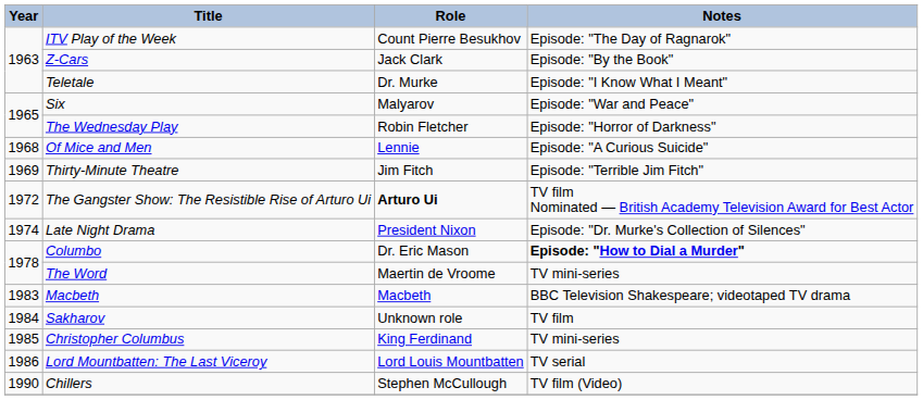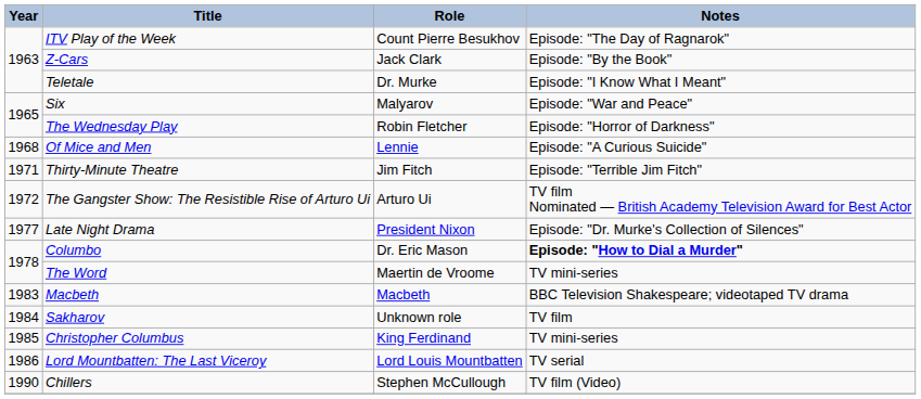 <table class="wikitable" style="font-size:90%">
 <tr style="text-align:center;">
 <th style="background:#B0C4DE;">Year</th>
 <th style="background:#B0C4DE;">Title</th>
 <th style="background:#B0C4DE;">Role</th>
 <th style="background:#B0C4DE;">Notes</th>
 </tr>
 <tr>
 <td rowspan=3>1963</td>
 <td><em><a href='#'>ITV</a> Play of the Week</em></td>
 <td>Count Pierre Besukhov</td>
 <td>Episode: "The Day of Ragnarok"</td>
 </tr>
 <tr>
 <td><em><a href='#'>Z-Cars</a></em></td>
 <td>Jack Clark</td>
 <td>Episode: "By the Book"</td>
 </tr>
 <tr>
 <td><em>Teletale</em></td>
 <td>Dr. Murke</td>
 <td>Episode: "I Know What I Meant"</td>
 </tr>
 <tr>
 <td rowspan=2>1965</td>
 <td><em>Six</em></td>
 <td>Malyarov</td>
 <td>Episode: "War and Peace"</td>
 </tr>
 <tr>
 <td><em><a href='#'>The Wednesday Play</a></em></td>
 <td>Robin Fletcher</td>
 <td>Episode: "Horror of Darkness"</td>
 </tr>
 <tr>
 <td>1968</td>
 <td><em><a href='#'>Of Mice and Men</a></em></td>
 <td><a href='#'>Lennie</a></td>
 <td>Episode: "A Curious Suicide"</td>
 </tr>
 <tr>
-<td>1969</td>
+<td>1971</td>
 <td><em>Thirty-Minute Theatre</em></td>
 <td>Jim Fitch</td>
 <td>Episode: "Terrible Jim Fitch"</td>
 </tr>
 <tr>
 <td>1972</td>
 <td><em>The Gangster Show: The Resistible Rise of Arturo Ui</em></td>
-<td><strong>Arturo Ui</strong></td>
+<td>Arturo Ui</td>
 <td>TV film<br>Nominated — <a href='#'>British Academy Television Award for Best Actor</a></td>
 </tr>
 <tr>
-<td>1974</td>
+<td>1977</td>
 <td><em>Late Night Drama</em></td>
 <td><a href='#'>President Nixon</a></td>
 <td>Episode: "Dr. Murke's Collection of Silences"</td>
 </tr>
 <tr>
 <td rowspan=2>1978</td>
 <td><em><a href='#'>Columbo</a></em></td>
 <td>Dr. Eric Mason</td>
 <td><strong>Episode: "<a href='#'>How to Dial a Murder</a>"</strong></td>
 </tr>
 <tr>
 <td><em><a href='#'>The Word</a></em></td>
 <td>Maertin de Vroome</td>
 <td>TV mini-series</td>
 </tr>
 <tr>
 <td>1983</td>
 <td><em><a href='#'>Macbeth</a></em></td>
 <td><a href='#'>Macbeth</a></td>
 <td>BBC Television Shakespeare; videotaped TV drama</td>
 </tr>
 <tr>
 <td>1984</td>
 <td><em><a href='#'>Sakharov</a></em></td>
 <td>Unknown role</td>
 <td>TV film</td>
 </tr>
 <tr>
 <td>1985</td>
 <td><em><a href='#'>Christopher Columbus</a></em></td>
 <td><a href='#'>King Ferdinand</a></td>
 <td>TV mini-series</td>
 </tr>
 <tr>
 <td>1986</td>
 <td><em><a href='#'>Lord Mountbatten: The Last Viceroy</a></em></td>
 <td><a href='#'>Lord Louis Mountbatten</a></td>
 <td>TV serial</td>
 </tr>
 <tr>
 <td>1990</td>
 <td><em>Chillers</em></td>
 <td>Stephen McCullough</td>
 <td>TV film (Video)</td>
 </tr>
 <tr>
 </tr>
 </table>
